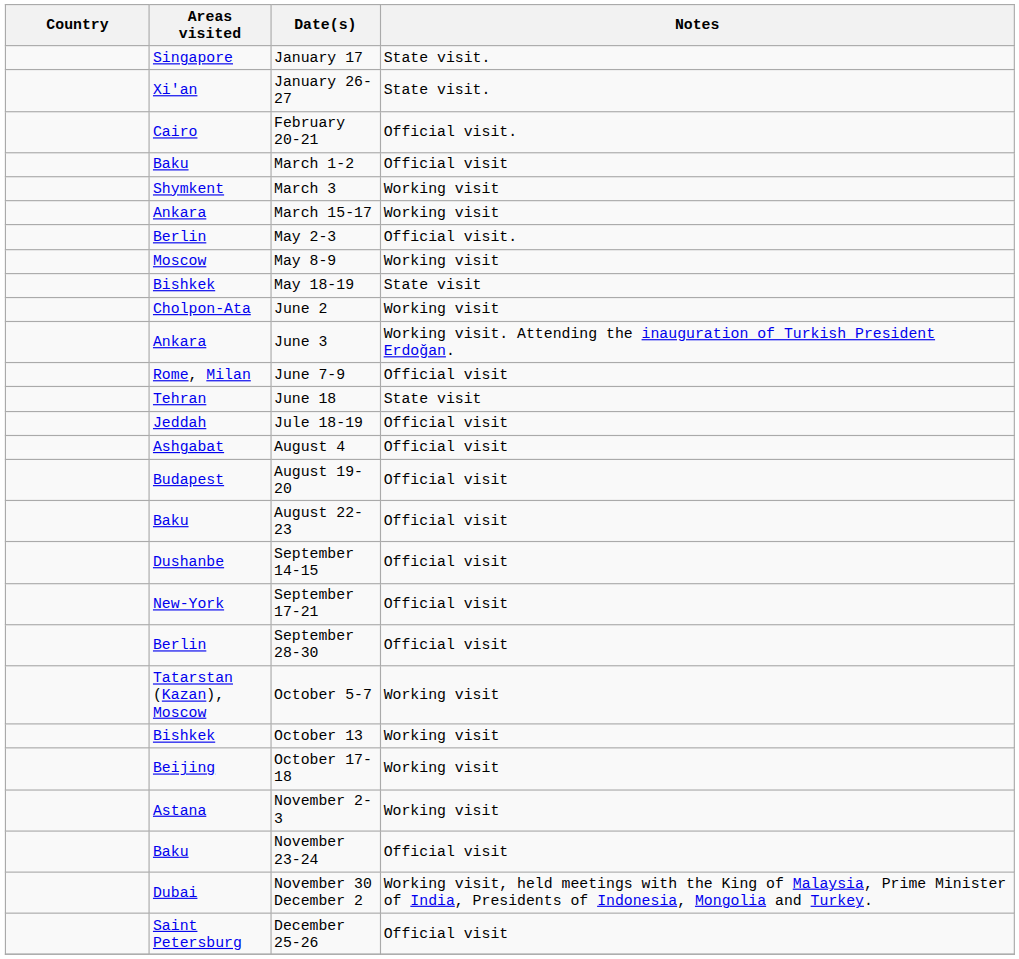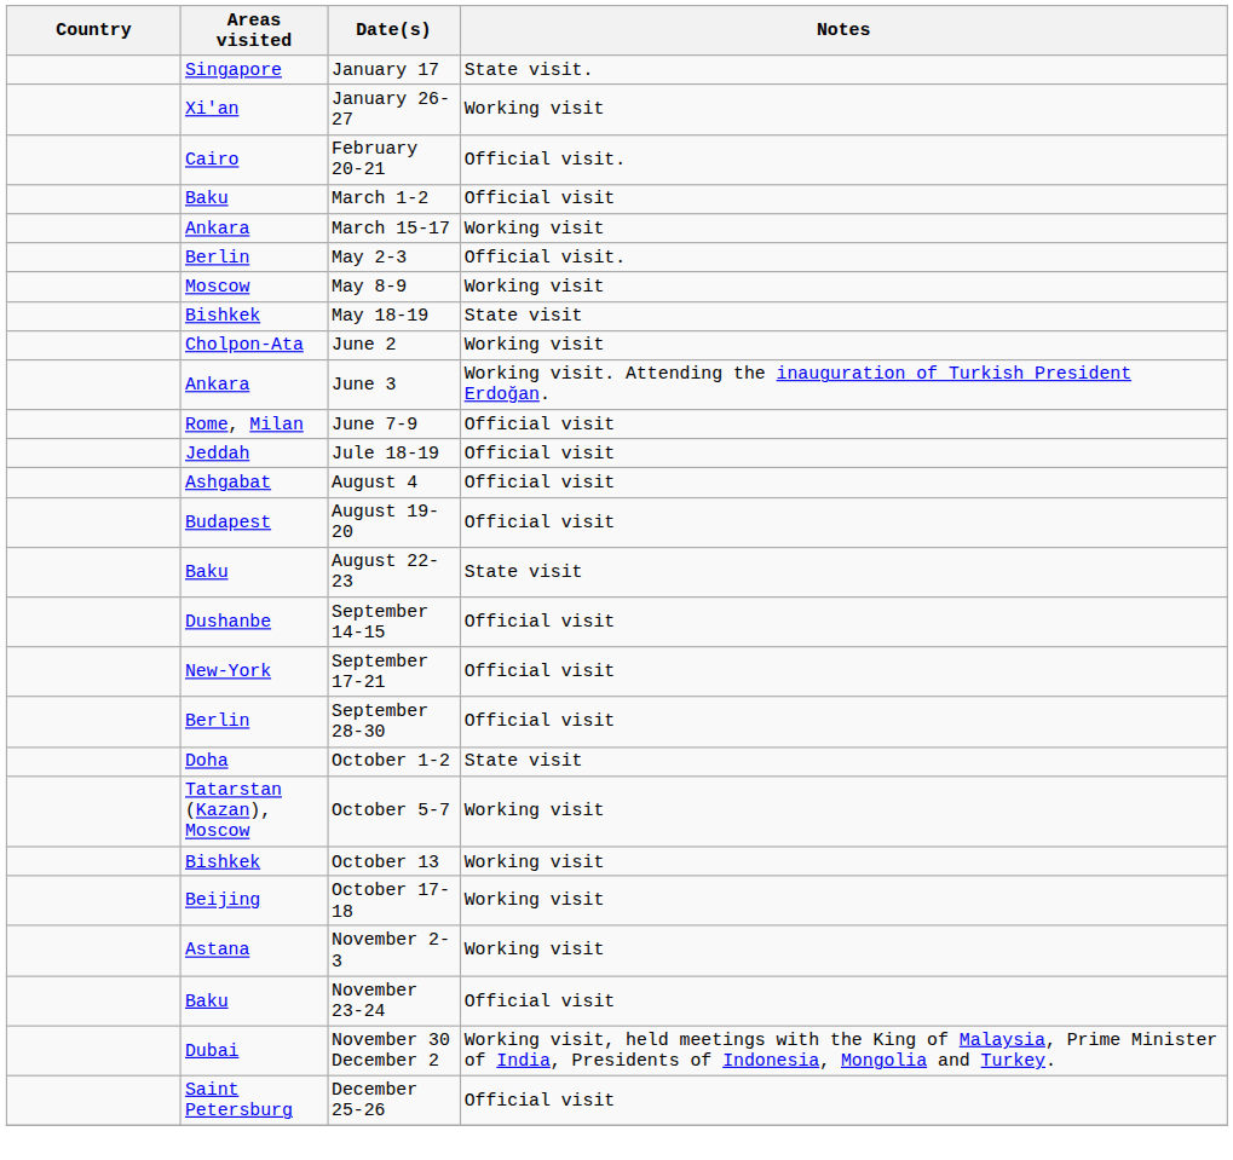 <table class="wikitable" style="margin: 1em auto 1em auto">
 <tr>
 <th width="120">Country</th>
 <th width="100">Areas visited</th>
 <th width="90">Date(s)</th>
 <th width="550">Notes</th>
 </tr>
 <tr>
 <td></td>
 <td><a href='#'>Singapore</a></td>
 <td>January 17</td>
 <td>State visit.</td>
 </tr>
 <tr>
 <td></td>
 <td><a href='#'>Xi'an</a></td>
 <td>January 26-27</td>
-<td>State visit.</td>
+<td>Working visit</td>
 </tr>
 <tr>
 <td></td>
 <td><a href='#'>Cairo</a></td>
 <td>February 20-21</td>
 <td>Official visit.</td>
 </tr>
 <tr>
 <td></td>
 <td><a href='#'>Baku</a></td>
 <td>March 1-2</td>
 <td>Official visit</td>
-</tr>
-<tr>
-<td></td>
-<td><a href='#'>Shymkent</a></td>
-<td>March 3</td>
-<td>Working visit</td>
 </tr>
 <tr>
 <td></td>
 <td><a href='#'>Ankara</a></td>
 <td>March 15-17</td>
 <td>Working visit</td>
 </tr>
 <tr>
 <td></td>
 <td><a href='#'>Berlin</a></td>
 <td>May 2-3</td>
 <td>Official visit.</td>
 </tr>
 <tr>
 <td></td>
 <td><a href='#'>Moscow</a></td>
 <td>May 8-9</td>
 <td>Working visit</td>
 </tr>
 <tr>
 <td></td>
 <td><a href='#'>Bishkek</a></td>
 <td>May 18-19</td>
 <td>State visit</td>
 </tr>
 <tr>
 <td></td>
 <td><a href='#'>Cholpon-Ata</a></td>
 <td>June 2</td>
 <td>Working visit</td>
 </tr>
 <tr>
 <td></td>
 <td><a href='#'>Ankara</a></td>
 <td>June 3</td>
 <td>Working visit. Attending the <a href='#'>inauguration of Turkish President Erdoğan</a>.</td>
 </tr>
 <tr>
 <td></td>
 <td><a href='#'>Rome</a>, <a href='#'>Milan</a></td>
 <td>June 7-9</td>
 <td>Official visit</td>
 </tr>
 <tr>
 <td></td>
-<td><a href='#'>Tehran</a></td>
-<td>June 18</td>
-<td>State visit</td>
-</tr>
-<tr>
-<td></td>
 <td><a href='#'>Jeddah</a></td>
 <td>Jule 18-19</td>
 <td>Official visit</td>
 </tr>
 <tr>
 <td></td>
 <td><a href='#'>Ashgabat</a></td>
 <td>August 4</td>
 <td>Official visit</td>
 </tr>
 <tr>
 <td></td>
 <td><a href='#'>Budapest</a></td>
 <td>August 19-20</td>
 <td>Official visit</td>
 </tr>
 <tr>
 <td></td>
 <td><a href='#'>Baku</a></td>
 <td>August 22-23</td>
-<td>Official visit</td>
+<td>State visit</td>
 </tr>
 <tr>
 <td></td>
 <td><a href='#'>Dushanbe</a></td>
 <td>September 14-15</td>
 <td>Official visit</td>
 </tr>
 <tr>
 <td></td>
 <td><a href='#'>New-York</a></td>
 <td>September 17-21</td>
 <td>Official visit</td>
 </tr>
 <tr>
 <td></td>
 <td><a href='#'>Berlin</a></td>
 <td>September 28-30</td>
 <td>Official visit</td>
+</tr>
+<tr>
+<td></td>
+<td><a href='#'>Doha</a></td>
+<td>October 1-2</td>
+<td>State visit</td>
 </tr>
 <tr>
 <td></td>
 <td><a href='#'>Tatarstan</a> (<a href='#'>Kazan</a>), <a href='#'>Moscow</a></td>
 <td>October 5-7</td>
 <td>Working visit</td>
 </tr>
 <tr>
 <td></td>
 <td><a href='#'>Bishkek</a></td>
 <td>October 13</td>
 <td>Working visit</td>
 </tr>
 <tr>
 <td></td>
 <td><a href='#'>Beijing</a></td>
 <td>October 17-18</td>
 <td>Working visit</td>
 </tr>
 <tr>
 <td></td>
 <td><a href='#'>Astana</a></td>
 <td>November 2-3</td>
 <td>Working visit</td>
 </tr>
 <tr>
 <td></td>
 <td><a href='#'>Baku</a></td>
 <td>November 23-24</td>
 <td>Official visit</td>
 </tr>
 <tr>
 <td></td>
 <td><a href='#'>Dubai</a></td>
 <td>November 30 December 2</td>
 <td>Working visit, held meetings with the King of <a href='#'>Malaysia</a>, Prime Minister of <a href='#'>India</a>, Presidents of <a href='#'>Indonesia</a>, <a href='#'>Mongolia</a> and <a href='#'>Turkey</a>.</td>
 </tr>
 <tr>
 <td></td>
 <td><a href='#'>Saint Petersburg</a></td>
 <td>December 25-26</td>
 <td>Official visit</td>
 </tr>
 <tr>
 </tr>
 </table>
